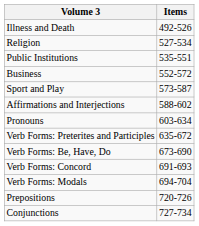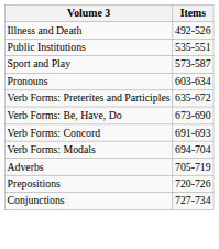 <table class="wikitable">
 <tr>
 <th>Volume 3</th>
 <th>Items</th>
 </tr>
 <tr>
 <td>Illness and Death</td>
 <td>492-526</td>
 </tr>
 <tr>
-<td>Religion</td>
-<td>527-534</td>
-</tr>
-<tr>
 <td>Public Institutions</td>
 <td>535-551</td>
 </tr>
 <tr>
-<td>Business</td>
-<td>552-572</td>
-</tr>
-<tr>
 <td>Sport and Play</td>
 <td>573-587</td>
-</tr>
-<tr>
-<td>Affirmations and Interjections</td>
-<td>588-602</td>
 </tr>
 <tr>
 <td>Pronouns</td>
 <td>603-634</td>
 </tr>
 <tr>
 <td>Verb Forms: Preterites and Participles</td>
 <td>635-672</td>
 </tr>
 <tr>
 <td>Verb Forms: Be, Have, Do</td>
 <td>673-690</td>
 </tr>
 <tr>
 <td>Verb Forms: Concord</td>
 <td>691-693</td>
 </tr>
 <tr>
 <td>Verb Forms: Modals</td>
 <td>694-704</td>
 </tr>
 <tr>
+<td>Adverbs</td>
+<td>705-719</td>
+</tr>
+<tr>
 <td>Prepositions</td>
 <td>720-726</td>
 </tr>
 <tr>
 <td>Conjunctions</td>
 <td>727-734</td>
 </tr>
 </table>
